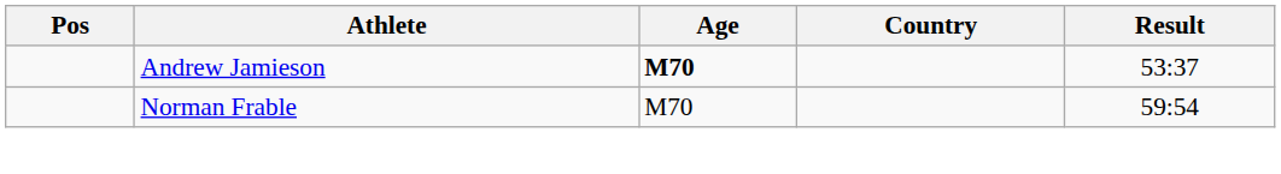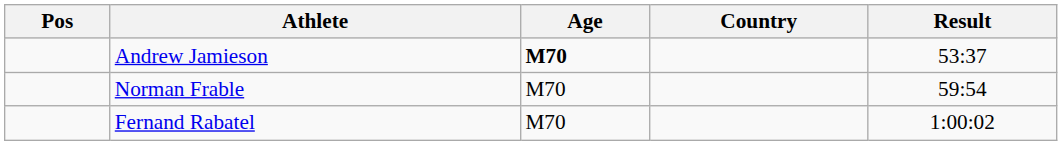 <table class="wikitable"  style="text-align:center; width:50%;">
 <tr>
 <th>Pos</th>
 <th>Athlete</th>
 <th>Age</th>
 <th>Country</th>
 <th>Result</th>
 </tr>
 <tr>
 <td align=center></td>
 <td align=left><a href='#'>Andrew Jamieson</a></td>
 <td align=left><strong>M70</strong></td>
 <td align=left></td>
 <td>53:37</td>
 </tr>
 <tr>
 <td align=center></td>
 <td align=left><a href='#'>Norman Frable</a></td>
 <td align=left>M70</td>
 <td align=left></td>
 <td>59:54</td>
 </tr>
+<tr>
+<td align=center></td>
+<td align=left><a href='#'>Fernand Rabatel</a></td>
+<td align=left>M70</td>
+<td align=left></td>
+<td>1:00:02</td>
+</tr>
 </table>
